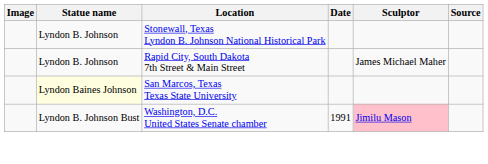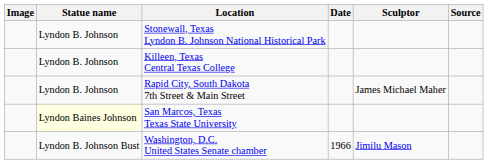 <table class="wikitable sortable">
 <tr>
 <th class="unsortable" scope="col">Image</th>
 <th scope="col">Statue name</th>
 <th scope="col">Location</th>
 <th scope="col">Date</th>
 <th scope="col">Sculptor</th>
 <th class="unsortable" scope="col">Source</th>
 </tr>
 <tr>
 <td></td>
 <td>Lyndon B. Johnson</td>
 <td><a href='#'>Stonewall, Texas</a><br><a href='#'>Lyndon B. Johnson National Historical Park</a></td>
+<td></td>
+<td></td>
+<td></td>
+</tr>
+<tr>
+<td></td>
+<td>Lyndon B. Johnson</td>
+<td><a href='#'>Killeen, Texas</a><br><a href='#'>Central Texas College</a></td>
 <td></td>
 <td></td>
 <td></td>
 </tr>
 <tr>
 <td></td>
 <td>Lyndon B. Johnson</td>
 <td><a href='#'>Rapid City, South Dakota</a><br>7th Street & Main Street</td>
 <td></td>
 <td>James Michael Maher</td>
 <td></td>
 </tr>
 <tr>
 <td></td>
 <td style="background: lightyellow;">Lyndon Baines Johnson</td>
 <td><a href='#'>San Marcos, Texas</a><br><a href='#'>Texas State University</a></td>
 <td></td>
 <td></td>
 <td></td>
 </tr>
 <tr>
 <td></td>
 <td>Lyndon B. Johnson Bust</td>
 <td><a href='#'>Washington, D.C.</a><br><a href='#'>United States Senate chamber</a></td>
-<td>1991</td>
-<td style="background: pink;"><a href='#'>Jimilu Mason</a></td>
+<td>1966</td>
+<td><a href='#'>Jimilu Mason</a></td>
 <td></td>
 </tr>
 </table>
